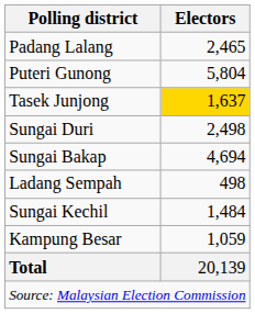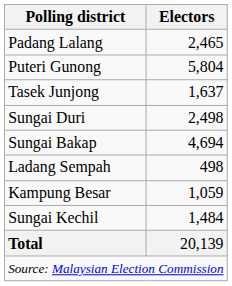 <table class="wikitable sortable">
 <tr>
 <th>Polling district</th>
 <th>Electors</th>
 </tr>
 <tr>
 <td>Padang Lalang</td>
 <td align="right">2,465</td>
 </tr>
 <tr>
 <td>Puteri Gunong</td>
 <td align="right">5,804</td>
 </tr>
 <tr>
 <td>Tasek Junjong</td>
-<td align="right" style="background: gold;">1,637</td>
+<td align="right">1,637</td>
 </tr>
 <tr>
 <td>Sungai Duri</td>
 <td align="right">2,498</td>
 </tr>
 <tr>
 <td>Sungai Bakap</td>
 <td align="right">4,694</td>
 </tr>
 <tr>
 <td>Ladang Sempah</td>
 <td align="right">498</td>
 </tr>
 <tr>
+<td>Kampung Besar</td>
+<td align="right">1,059</td>
+</tr>
+<tr>
 <td>Sungai Kechil</td>
 <td align="right">1,484</td>
-</tr>
-<tr>
-<td>Kampung Besar</td>
-<td align="right">1,059</td>
 </tr>
 <tr>
 <td style="background: #f2f2f2"><strong>Total</strong></td>
 <td style="background: #f2f2f2" align="right">20,139</td>
 </tr>
 <tr>
 <td colspan="2"  align="right"><small><em>Source: <a href='#'>Malaysian Election Commission</a></em></small></td>
 </tr>
 </table>
